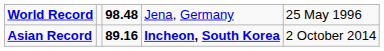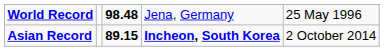 <table class="wikitable">
 <tr>
 <td><strong><a href='#'>World Record</a></strong></td>
 <td></td>
 <td><strong>98.48</strong></td>
 <td><a href='#'>Jena</a>, <a href='#'>Germany</a></td>
 <td>25 May 1996</td>
 </tr>
 <tr>
 <td><strong><a href='#'>Asian Record</a></strong></td>
 <td></td>
-<td><strong>89.16</strong></td>
+<td><strong>89.15</strong></td>
 <td><strong><a href='#'>Incheon</a>, <a href='#'>South Korea</a></strong></td>
 <td>2 October 2014</td>
 </tr>
 </table>
